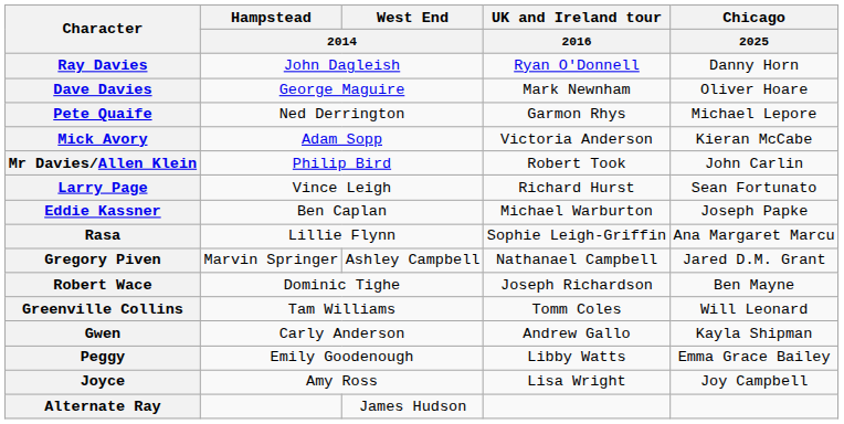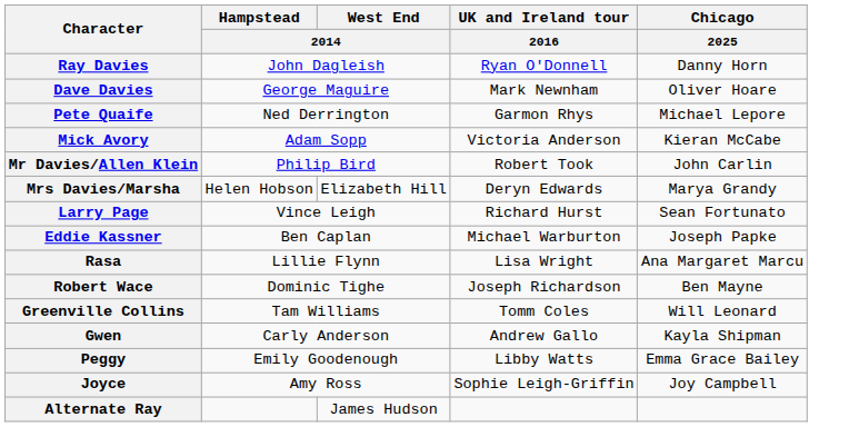 <table class="wikitable">
 <tr>
 <th rowspan="2" scope="col">Character</th>
 <th scope="col" class="unsortable">Hampstead</th>
 <th scope="col" class="unsortable">West End</th>
 <th>UK and Ireland tour</th>
 <th>Chicago</th>
 </tr>
 <tr>
 <th colspan="2"><small>2014</small></th>
 <th><small>2016</small></th>
 <th><small>2025</small></th>
 </tr>
 <tr>
 <th scope="row"><a href='#'>Ray Davies</a></th>
 <td align="center" colspan="2"><a href='#'>John Dagleish</a></td>
 <td align="center" colspan="1"><a href='#'>Ryan O'Donnell</a></td>
 <td align="center">Danny Horn</td>
 </tr>
 <tr>
 <th scope="row"><a href='#'>Dave Davies</a></th>
 <td align="center" colspan="2"><a href='#'>George Maguire</a></td>
 <td align="center" colspan="1">Mark Newnham</td>
 <td align="center">Oliver Hoare</td>
 </tr>
 <tr>
 <th scope="row"><a href='#'>Pete Quaife</a></th>
 <td align="center" colspan="2">Ned Derrington</td>
 <td align="center" colspan="1">Garmon Rhys</td>
 <td align="center">Michael Lepore</td>
 </tr>
 <tr>
 <th scope="row"><a href='#'>Mick Avory</a></th>
 <td align="center" colspan="2"><a href='#'>Adam Sopp</a></td>
 <td align="center" colspan="1">Victoria Anderson</td>
 <td align="center">Kieran McCabe</td>
 </tr>
 <tr>
 <th scope="row">Mr Davies/<a href='#'>Allen Klein</a></th>
 <td align="center" colspan="2"><a href='#'>Philip Bird</a></td>
 <td align="center" colspan="1">Robert Took</td>
 <td align="center">John Carlin</td>
 </tr>
 <tr>
+<th scope="row">Mrs Davies/Marsha</th>
+<td align="center" colspan="1">Helen Hobson</td>
+<td align="center" colspan="1">Elizabeth Hill</td>
+<td align="center" colspan="1">Deryn Edwards</td>
+<td align="center">Marya Grandy</td>
+</tr>
+<tr>
 <th scope="row"><a href='#'>Larry Page</a></th>
 <td align="center" colspan="2">Vince Leigh</td>
 <td align="center" colspan="1">Richard Hurst</td>
 <td align="center">Sean Fortunato</td>
 </tr>
 <tr>
 <th scope="row"><a href='#'>Eddie Kassner</a></th>
 <td align="center" colspan="2">Ben Caplan</td>
 <td align="center" colspan="1">Michael Warburton</td>
 <td align="center">Joseph Papke</td>
 </tr>
 <tr>
 <th scope="row">Rasa</th>
 <td align="center" colspan="2">Lillie Flynn</td>
-<td align="center" colspan="1">Sophie Leigh-Griffin</td>
+<td align="center" colspan="1">Lisa Wright</td>
 <td align="center">Ana Margaret Marcu</td>
-</tr>
-<tr>
-<th scope="row">Gregory Piven</th>
-<td align="center" colspan="1">Marvin Springer</td>
-<td align="center" colspan="1">Ashley Campbell</td>
-<td align="center" colspan="1">Nathanael Campbell</td>
-<td align="center">Jared D.M. Grant</td>
 </tr>
 <tr>
 <th scope="row">Robert Wace</th>
 <td align="center" colspan="2">Dominic Tighe</td>
 <td align="center" colspan="1">Joseph Richardson</td>
 <td align="center">Ben Mayne</td>
 </tr>
 <tr>
 <th scope="row">Greenville Collins</th>
 <td align="center" colspan="2">Tam Williams</td>
 <td align="center" colspan="1">Tomm Coles</td>
 <td align="center">Will Leonard</td>
 </tr>
 <tr>
 <th scope="row">Gwen</th>
 <td colspan="2" align="center">Carly Anderson</td>
 <td align="center" colspan="1">Andrew Gallo</td>
 <td align="center">Kayla Shipman</td>
 </tr>
 <tr>
 <th scope="row">Peggy</th>
 <td colspan="2" align="center">Emily Goodenough</td>
 <td align="center" colspan="1">Libby Watts</td>
 <td align="center">Emma Grace Bailey</td>
 </tr>
 <tr>
 <th scope="row">Joyce</th>
 <td colspan="2" align="center">Amy Ross</td>
-<td align="center" colspan="1">Lisa Wright</td>
+<td align="center" colspan="1">Sophie Leigh-Griffin</td>
 <td align="center">Joy Campbell</td>
 </tr>
 <tr>
 <th>Alternate Ray</th>
 <td></td>
 <td align="center" colspan="1">James Hudson</td>
 <td></td>
 <td></td>
 </tr>
 </table>
